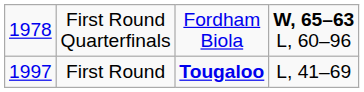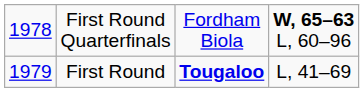 <table class="wikitable">
 <tr align="center">
 <td><a href='#'>1978</a></td>
 <td>First Round<br>Quarterfinals</td>
 <td><a href='#'>Fordham</a><br><a href='#'>Biola</a></td>
 <td><strong>W, 65–63</strong><br>L, 60–96</td>
 </tr>
 <tr align="center">
-<td><a href='#'>1997</a></td>
+<td><a href='#'>1979</a></td>
 <td>First Round</td>
 <td><strong><a href='#'>Tougaloo</a></strong></td>
 <td>L, 41–69</td>
 </tr>
 </table>
